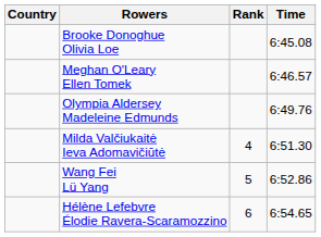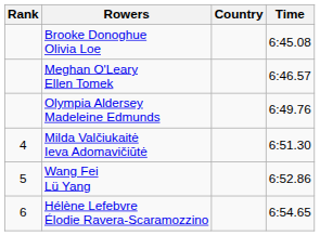 <table class="wikitable" style="text-align:center">
 <tr>
+<th>Rank</th>
+<th>Rowers</th>
 <th>Country</th>
-<th>Rowers</th>
-<th>Rank</th>
 <th>Time</th>
 </tr>
 <tr>
+<td></td>
+<td align="left"><a href='#'>Brooke Donoghue</a><br><a href='#'>Olivia Loe</a></td>
 <td align="left"></td>
-<td align="left"><a href='#'>Brooke Donoghue</a><br><a href='#'>Olivia Loe</a></td>
-<td></td>
 <td>6:45.08</td>
 </tr>
 <tr>
+<td></td>
+<td align="left"><a href='#'>Meghan O'Leary</a><br><a href='#'>Ellen Tomek</a></td>
 <td align="left"></td>
-<td align="left"><a href='#'>Meghan O'Leary</a><br><a href='#'>Ellen Tomek</a></td>
-<td></td>
 <td>6:46.57</td>
 </tr>
 <tr>
+<td></td>
+<td align="left"><a href='#'>Olympia Aldersey</a><br><a href='#'>Madeleine Edmunds</a></td>
 <td align="left"></td>
-<td align="left"><a href='#'>Olympia Aldersey</a><br><a href='#'>Madeleine Edmunds</a></td>
-<td></td>
 <td>6:49.76</td>
 </tr>
 <tr>
+<td>4</td>
+<td align="left"><a href='#'>Milda Valčiukaitė</a><br><a href='#'>Ieva Adomavičiūtė</a></td>
 <td align="left"></td>
-<td align="left"><a href='#'>Milda Valčiukaitė</a><br><a href='#'>Ieva Adomavičiūtė</a></td>
-<td>4</td>
 <td>6:51.30</td>
 </tr>
 <tr>
+<td>5</td>
+<td align="left"><a href='#'>Wang Fei</a><br><a href='#'>Lü Yang</a></td>
 <td align="left"></td>
-<td align="left"><a href='#'>Wang Fei</a><br><a href='#'>Lü Yang</a></td>
-<td>5</td>
 <td>6:52.86</td>
 </tr>
 <tr>
+<td>6</td>
+<td align="left"><a href='#'>Hélène Lefebvre</a><br><a href='#'>Élodie Ravera-Scaramozzino</a></td>
 <td align="left"></td>
-<td align="left"><a href='#'>Hélène Lefebvre</a><br><a href='#'>Élodie Ravera-Scaramozzino</a></td>
-<td>6</td>
 <td>6:54.65</td>
 </tr>
 </table>
